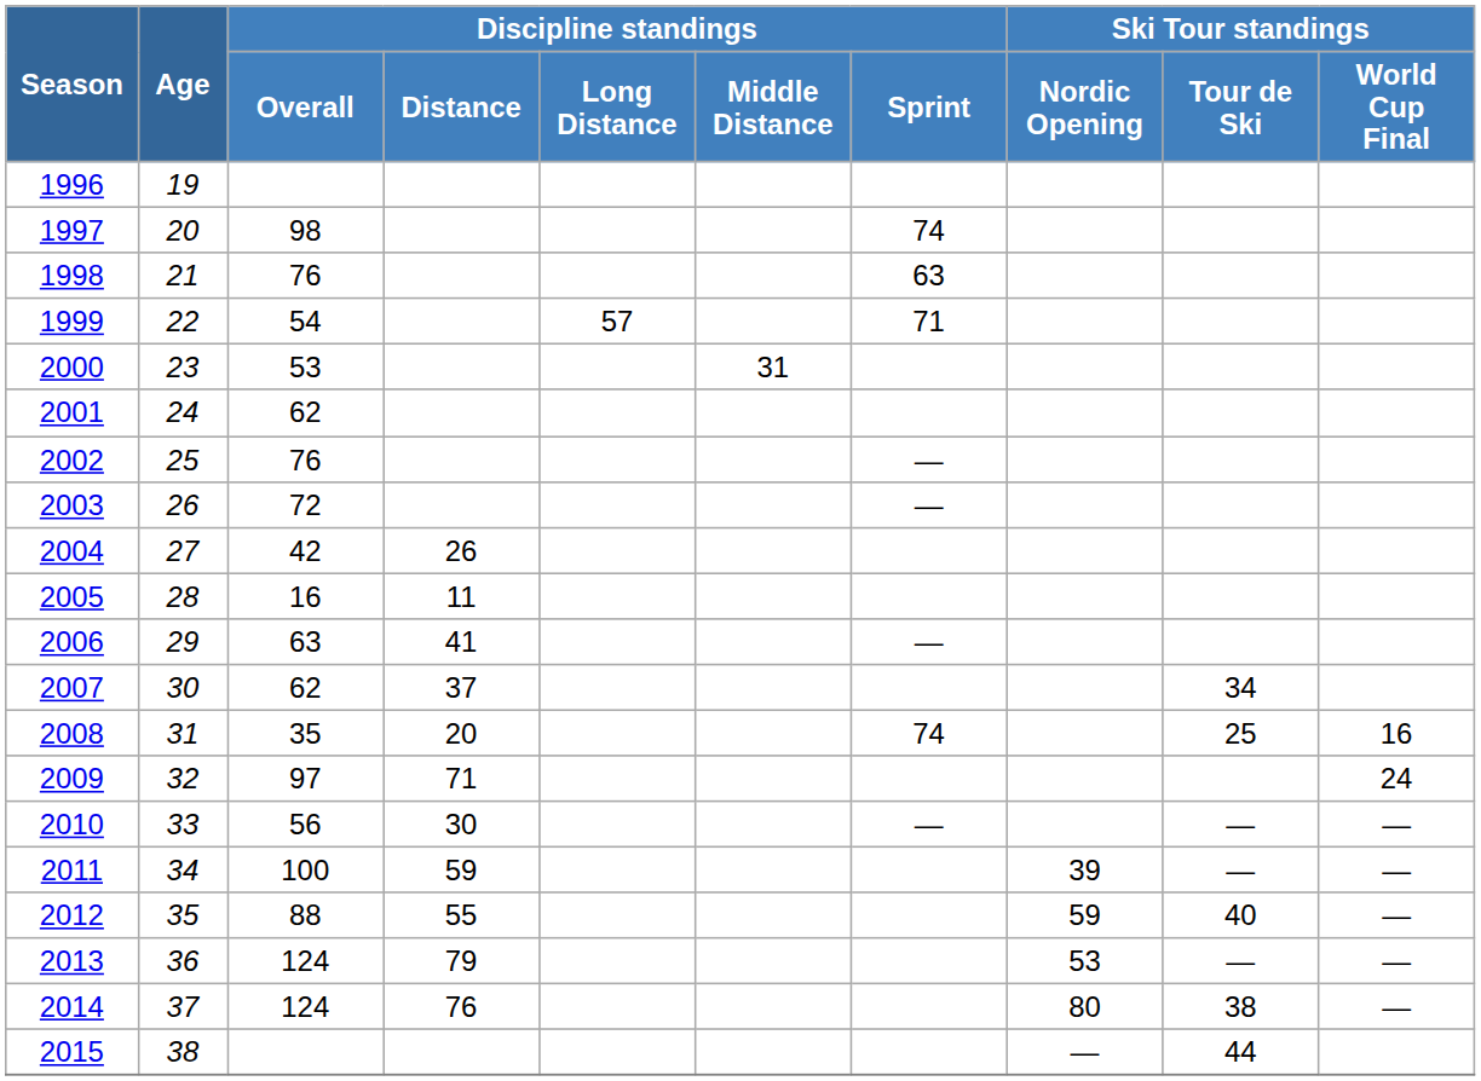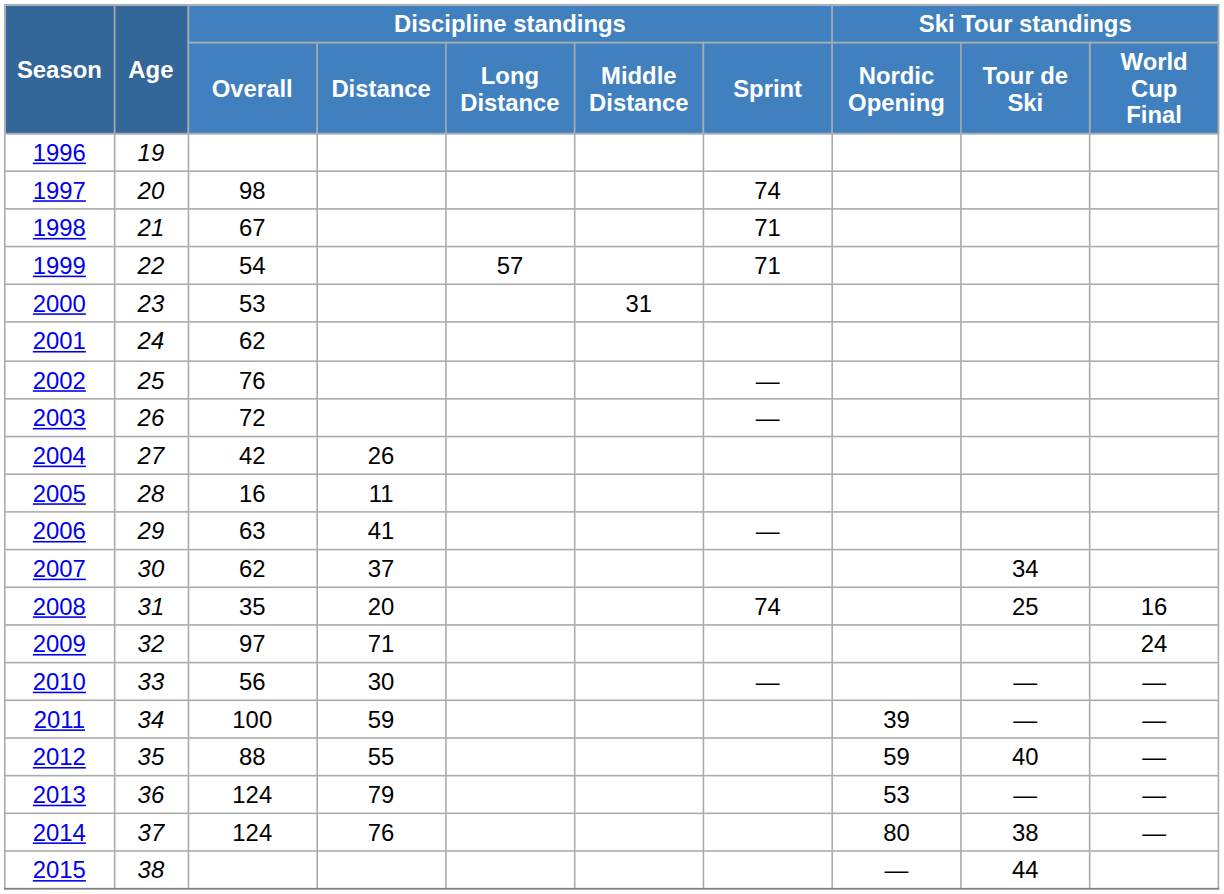 <table class="wikitable" style="font-size:95%; text-align:center; border:grey solid 1px; border-collapse:collapse; background:#ffffff;">
 <tr>
 <th style="background-color:#369; color:white; width:60px;" rowspan="2"> Season </th>
 <th style="background-color:#369; color:white; width:40px;" rowspan="2"> Age </th>
 <th style="background-color:#4180be; color:white;" colspan="5">Discipline standings</th>
 <th style="background-color:#4180be; color:white;" colspan="3">Ski Tour standings</th>
 </tr>
 <tr>
 <th style="background-color:#4180be; color:white; width:75px;">Overall</th>
 <th style="background-color:#4180be; color:white; width:75px;">Distance</th>
 <th style="background-color:#4180be; color:white; width:75px;">Long Distance</th>
 <th style="background-color:#4180be; color:white; width:75px;">Middle Distance</th>
 <th style="background-color:#4180be; color:white; width:75px;">Sprint</th>
 <th style="background-color:#4180be; color:white; width:75px;">Nordic<br>Opening</th>
 <th style="background-color:#4180be; color:white; width:75px;">Tour de<br>Ski</th>
 <th style="background-color:#4180be; color:white; width:75px;">World Cup<br>Final</th>
 </tr>
 <tr>
 <td><a href='#'>1996</a></td>
 <td><em>19</em></td>
 <td></td>
 <td></td>
 <td></td>
 <td></td>
 <td></td>
 <td></td>
 <td></td>
 <td></td>
 </tr>
 <tr>
 <td><a href='#'>1997</a></td>
 <td><em>20</em></td>
 <td>98</td>
 <td></td>
 <td></td>
 <td></td>
 <td>74</td>
 <td></td>
 <td></td>
 <td></td>
 </tr>
 <tr>
 <td><a href='#'>1998</a></td>
 <td><em>21</em></td>
-<td>76</td>
+<td>67</td>
 <td></td>
 <td></td>
 <td></td>
-<td>63</td>
+<td>71</td>
 <td></td>
 <td></td>
 <td></td>
 </tr>
 <tr>
 <td><a href='#'>1999</a></td>
 <td><em>22</em></td>
 <td>54</td>
 <td></td>
 <td>57</td>
 <td></td>
 <td>71</td>
 <td></td>
 <td></td>
 <td></td>
 </tr>
 <tr>
 <td><a href='#'>2000</a></td>
 <td><em>23</em></td>
 <td>53</td>
 <td></td>
 <td></td>
 <td>31</td>
 <td></td>
 <td></td>
 <td></td>
 <td></td>
 </tr>
 <tr>
 <td><a href='#'>2001</a></td>
 <td><em>24</em></td>
 <td>62</td>
 <td></td>
 <td></td>
 <td></td>
 <td></td>
 <td></td>
 <td></td>
 <td></td>
 </tr>
 <tr>
 <td><a href='#'>2002</a></td>
 <td><em>25</em></td>
 <td>76</td>
 <td></td>
 <td></td>
 <td></td>
 <td>—</td>
 <td></td>
 <td></td>
 <td></td>
 </tr>
 <tr>
 <td><a href='#'>2003</a></td>
 <td><em>26</em></td>
 <td>72</td>
 <td></td>
 <td></td>
 <td></td>
 <td>—</td>
 <td></td>
 <td></td>
 <td></td>
 </tr>
 <tr>
 <td><a href='#'>2004</a></td>
 <td><em>27</em></td>
 <td>42</td>
 <td>26</td>
 <td></td>
 <td></td>
 <td></td>
 <td></td>
 <td></td>
 <td></td>
 </tr>
 <tr>
 <td><a href='#'>2005</a></td>
 <td><em>28</em></td>
 <td>16</td>
 <td>11</td>
 <td></td>
 <td></td>
 <td></td>
 <td></td>
 <td></td>
 <td></td>
 </tr>
 <tr>
 <td><a href='#'>2006</a></td>
 <td><em>29</em></td>
 <td>63</td>
 <td>41</td>
 <td></td>
 <td></td>
 <td>—</td>
 <td></td>
 <td></td>
 <td></td>
 </tr>
 <tr>
 <td><a href='#'>2007</a></td>
 <td><em>30</em></td>
 <td>62</td>
 <td>37</td>
 <td></td>
 <td></td>
 <td></td>
 <td></td>
 <td>34</td>
 <td></td>
 </tr>
 <tr>
 <td><a href='#'>2008</a></td>
 <td><em>31</em></td>
 <td>35</td>
 <td>20</td>
 <td></td>
 <td></td>
 <td>74</td>
 <td></td>
 <td>25</td>
 <td>16</td>
 </tr>
 <tr>
 <td><a href='#'>2009</a></td>
 <td><em>32</em></td>
 <td>97</td>
 <td>71</td>
 <td></td>
 <td></td>
 <td></td>
 <td></td>
 <td></td>
 <td>24</td>
 </tr>
 <tr>
 <td><a href='#'>2010</a></td>
 <td><em>33</em></td>
 <td>56</td>
 <td>30</td>
 <td></td>
 <td></td>
 <td>—</td>
 <td></td>
 <td>—</td>
 <td>—</td>
 </tr>
 <tr>
 <td><a href='#'>2011</a></td>
 <td><em>34</em></td>
 <td>100</td>
 <td>59</td>
 <td></td>
 <td></td>
 <td></td>
 <td>39</td>
 <td>—</td>
 <td>—</td>
 </tr>
 <tr>
 <td><a href='#'>2012</a></td>
 <td><em>35</em></td>
 <td>88</td>
 <td>55</td>
 <td></td>
 <td></td>
 <td></td>
 <td>59</td>
 <td>40</td>
 <td>—</td>
 </tr>
 <tr>
 <td><a href='#'>2013</a></td>
 <td><em>36</em></td>
 <td>124</td>
 <td>79</td>
 <td></td>
 <td></td>
 <td></td>
 <td>53</td>
 <td>—</td>
 <td>—</td>
 </tr>
 <tr>
 <td><a href='#'>2014</a></td>
 <td><em>37</em></td>
 <td>124</td>
 <td>76</td>
 <td></td>
 <td></td>
 <td></td>
 <td>80</td>
 <td>38</td>
 <td>—</td>
 </tr>
 <tr>
 <td><a href='#'>2015</a></td>
 <td><em>38</em></td>
 <td></td>
 <td></td>
 <td></td>
 <td></td>
 <td></td>
 <td>—</td>
 <td>44</td>
 <td></td>
 </tr>
 <tr>
 </tr>
 </table>
